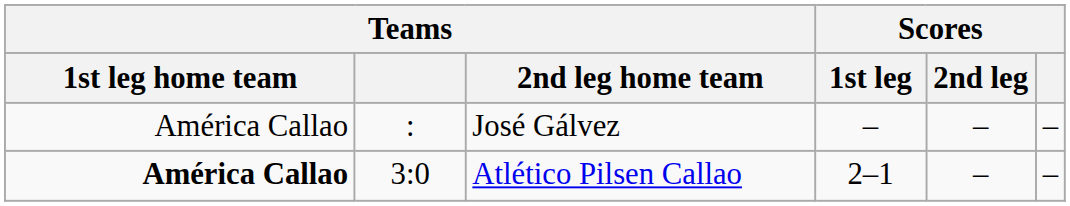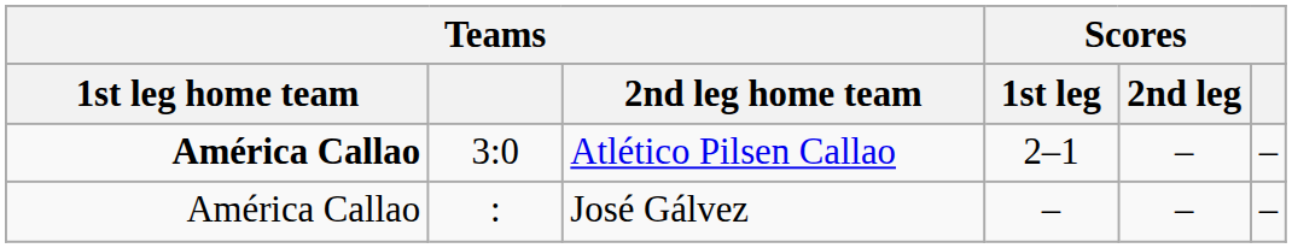 <table class="wikitable" style="text-align: center;">
 <tr>
 <th colspan=3>Teams</th>
 <th colspan=3>Scores</th>
 </tr>
 <tr>
 <th width="175">1st leg home team</th>
 <th width="50"></th>
 <th width="175">2nd leg home team</th>
 <th width="50">1st leg</th>
 <th width="50">2nd leg</th>
 <th></th>
 </tr>
 <tr>
+<td align=right><strong>América Callao</strong></td>
+<td>3:0</td>
+<td align=left><a href='#'>Atlético Pilsen Callao</a></td>
+<td>2–1</td>
+<td>–</td>
+<td>–</td>
+</tr>
+<tr>
 <td align=right>América Callao</td>
 <td>:</td>
 <td align=left>José Gálvez</td>
 <td>–</td>
 <td>–</td>
 <td>–</td>
 </tr>
-<tr>
-<td align=right><strong>América Callao</strong></td>
-<td>3:0</td>
-<td align=left><a href='#'>Atlético Pilsen Callao</a></td>
-<td>2–1</td>
-<td>–</td>
-<td>–</td>
-</tr>
 </table>
